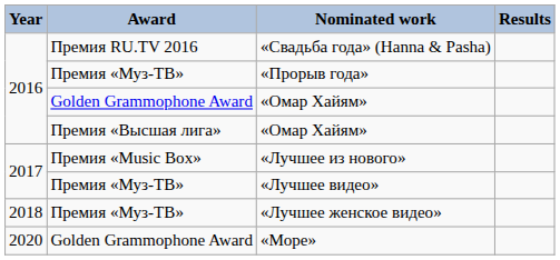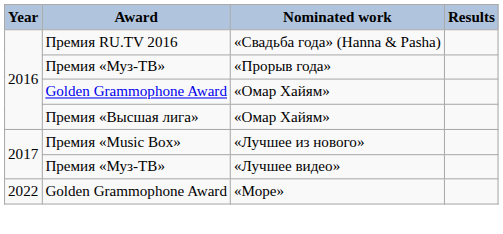 <table class="wikitable" style="font-size: 90%;">
 <tr>
 <th style="background:#B0C4DE;">Year</th>
 <th style="background:#B0C4DE;">Award</th>
 <th style="background:#B0C4DE;">Nominated work</th>
 <th style="background:#B0C4DE;">Results</th>
 </tr>
 <tr>
 <td rowspan="4">2016</td>
 <td rowspan="1">Премия RU.TV 2016</td>
 <td>«Свадьба года» (Hanna & Pasha)</td>
 <td></td>
 </tr>
 <tr>
 <td>Премия «Муз-ТВ»</td>
 <td>«Прорыв года»</td>
 <td></td>
 </tr>
 <tr>
 <td><a href='#'>Golden Grammophone Award</a></td>
 <td>«Омар Хайям»</td>
 <td></td>
 </tr>
 <tr>
 <td>Премия «Высшая лига»</td>
 <td>«Омар Хайям»</td>
 <td></td>
 </tr>
 <tr>
 <td rowspan="2">2017</td>
 <td>Премия «Music Box»</td>
 <td>«Лучшее из нового»</td>
 <td></td>
 </tr>
 <tr>
 <td>Премия «Муз-ТВ»</td>
 <td>«Лучшее видео»</td>
 <td></td>
 </tr>
 <tr>
-<td>2018</td>
-<td>Премия «Муз-ТВ»</td>
-<td>«Лучшее женское видео»</td>
-<td></td>
-</tr>
-<tr>
-<td>2020</td>
+<td>2022</td>
 <td>Golden Grammophone Award</td>
 <td>«Море»</td>
 <td></td>
 </tr>
 </table>
